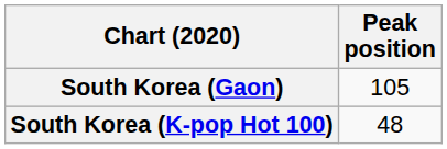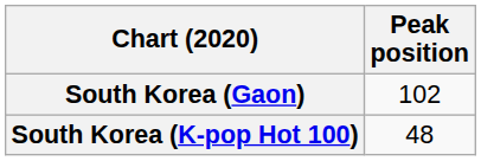 <table class="wikitable plainrowheaders sortable" style="text-align:center">
 <tr>
 <th scope="col">Chart (2020)</th>
 <th scope="col">Peak<br>position</th>
 </tr>
 <tr>
 <th scope="row">South Korea (<a href='#'>Gaon</a>)</th>
-<td>105</td>
+<td>102</td>
 </tr>
 <tr>
 <th scope="row">South Korea (<a href='#'>K-pop Hot 100</a>)</th>
 <td>48</td>
 </tr>
 </table>
